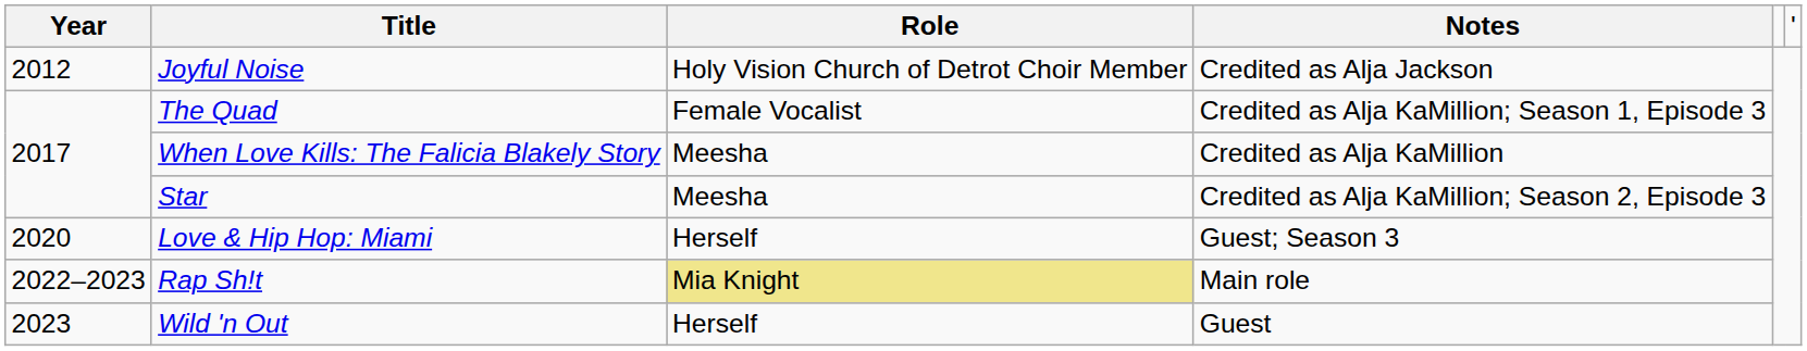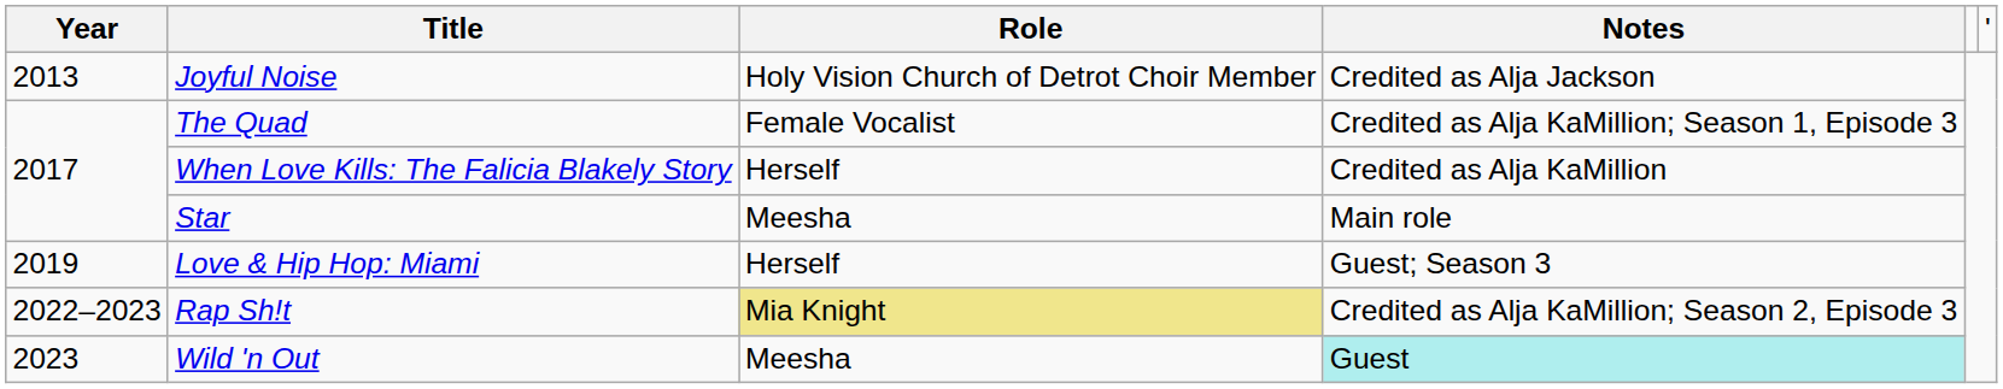 <table class="wikitable sortable">
 <tr>
 <th>Year</th>
 <th>Title</th>
 <th>Role</th>
 <th class="unsortable">Notes</th>
 <td></td>
 <td>'</td>
 </tr>
 <tr>
-<td>2012</td>
+<td>2013</td>
 <td><em><a href='#'>Joyful Noise</a></em></td>
 <td>Holy Vision Church of Detrot Choir Member</td>
 <td>Credited as Alja Jackson</td>
 </tr>
 <tr>
 <td rowspan="3">2017</td>
 <td><em><a href='#'>The Quad</a></em></td>
 <td>Female Vocalist</td>
 <td>Credited as Alja KaMillion; Season 1, Episode 3</td>
 </tr>
 <tr>
 <td><em><a href='#'>When Love Kills: The Falicia Blakely Story</a></em></td>
-<td>Meesha</td>
+<td>Herself</td>
 <td>Credited as Alja KaMillion</td>
 </tr>
 <tr>
 <td><em><a href='#'>Star</a></em></td>
 <td>Meesha</td>
-<td>Credited as Alja KaMillion; Season 2, Episode 3</td>
+<td>Main role</td>
 </tr>
 <tr>
-<td>2020</td>
+<td>2019</td>
 <td><em><a href='#'>Love & Hip Hop: Miami</a></em></td>
 <td>Herself</td>
 <td>Guest; Season 3</td>
 </tr>
 <tr>
 <td>2022–2023</td>
 <td><em><a href='#'>Rap Sh!t</a></em></td>
 <td style="background: khaki;">Mia Knight</td>
-<td>Main role</td>
+<td>Credited as Alja KaMillion; Season 2, Episode 3</td>
 </tr>
 <tr>
 <td>2023</td>
 <td><em><a href='#'>Wild 'n Out</a></em></td>
-<td>Herself</td>
-<td>Guest</td>
+<td>Meesha</td>
+<td style="background: paleturquoise;">Guest</td>
 </tr>
 </table>
